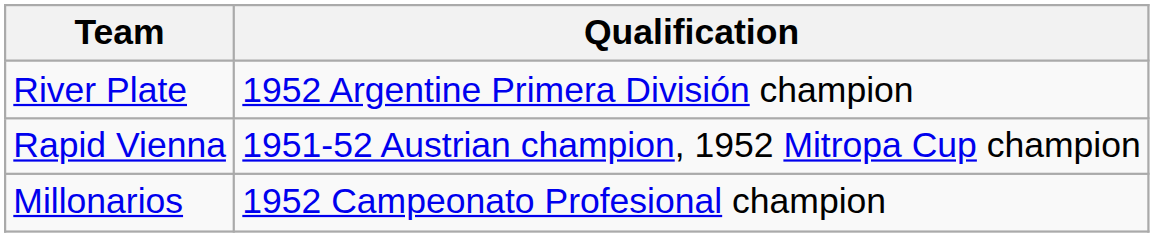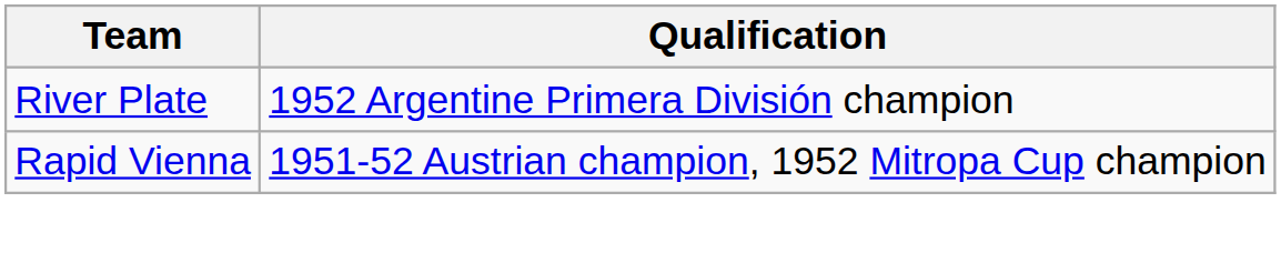 <table class= wikitable sortable>
 <tr>
 <th>Team</th>
 <th>Qualification</th>
 </tr>
 <tr>
 <td> <a href='#'>River Plate</a></td>
 <td><a href='#'>1952 Argentine Primera División</a> champion</td>
 </tr>
 <tr>
 <td> <a href='#'>Rapid Vienna</a></td>
 <td><a href='#'>1951-52 Austrian champion</a>, 1952 <a href='#'>Mitropa Cup</a> champion</td>
 </tr>
-<tr>
-<td> <a href='#'>Millonarios</a></td>
-<td><a href='#'>1952 Campeonato Profesional</a> champion</td>
-</tr>
 </table>
